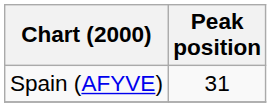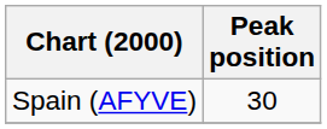 <table class="wikitable">
 <tr>
 <th align="center">Chart (2000)</th>
 <th align="center">Peak<br>position</th>
 </tr>
 <tr>
 <td align="left">Spain (<a href='#'>AFYVE</a>)</td>
-<td align="center">31</td>
+<td align="center">30</td>
 </tr>
 <tr>
 </tr>
 </table>
